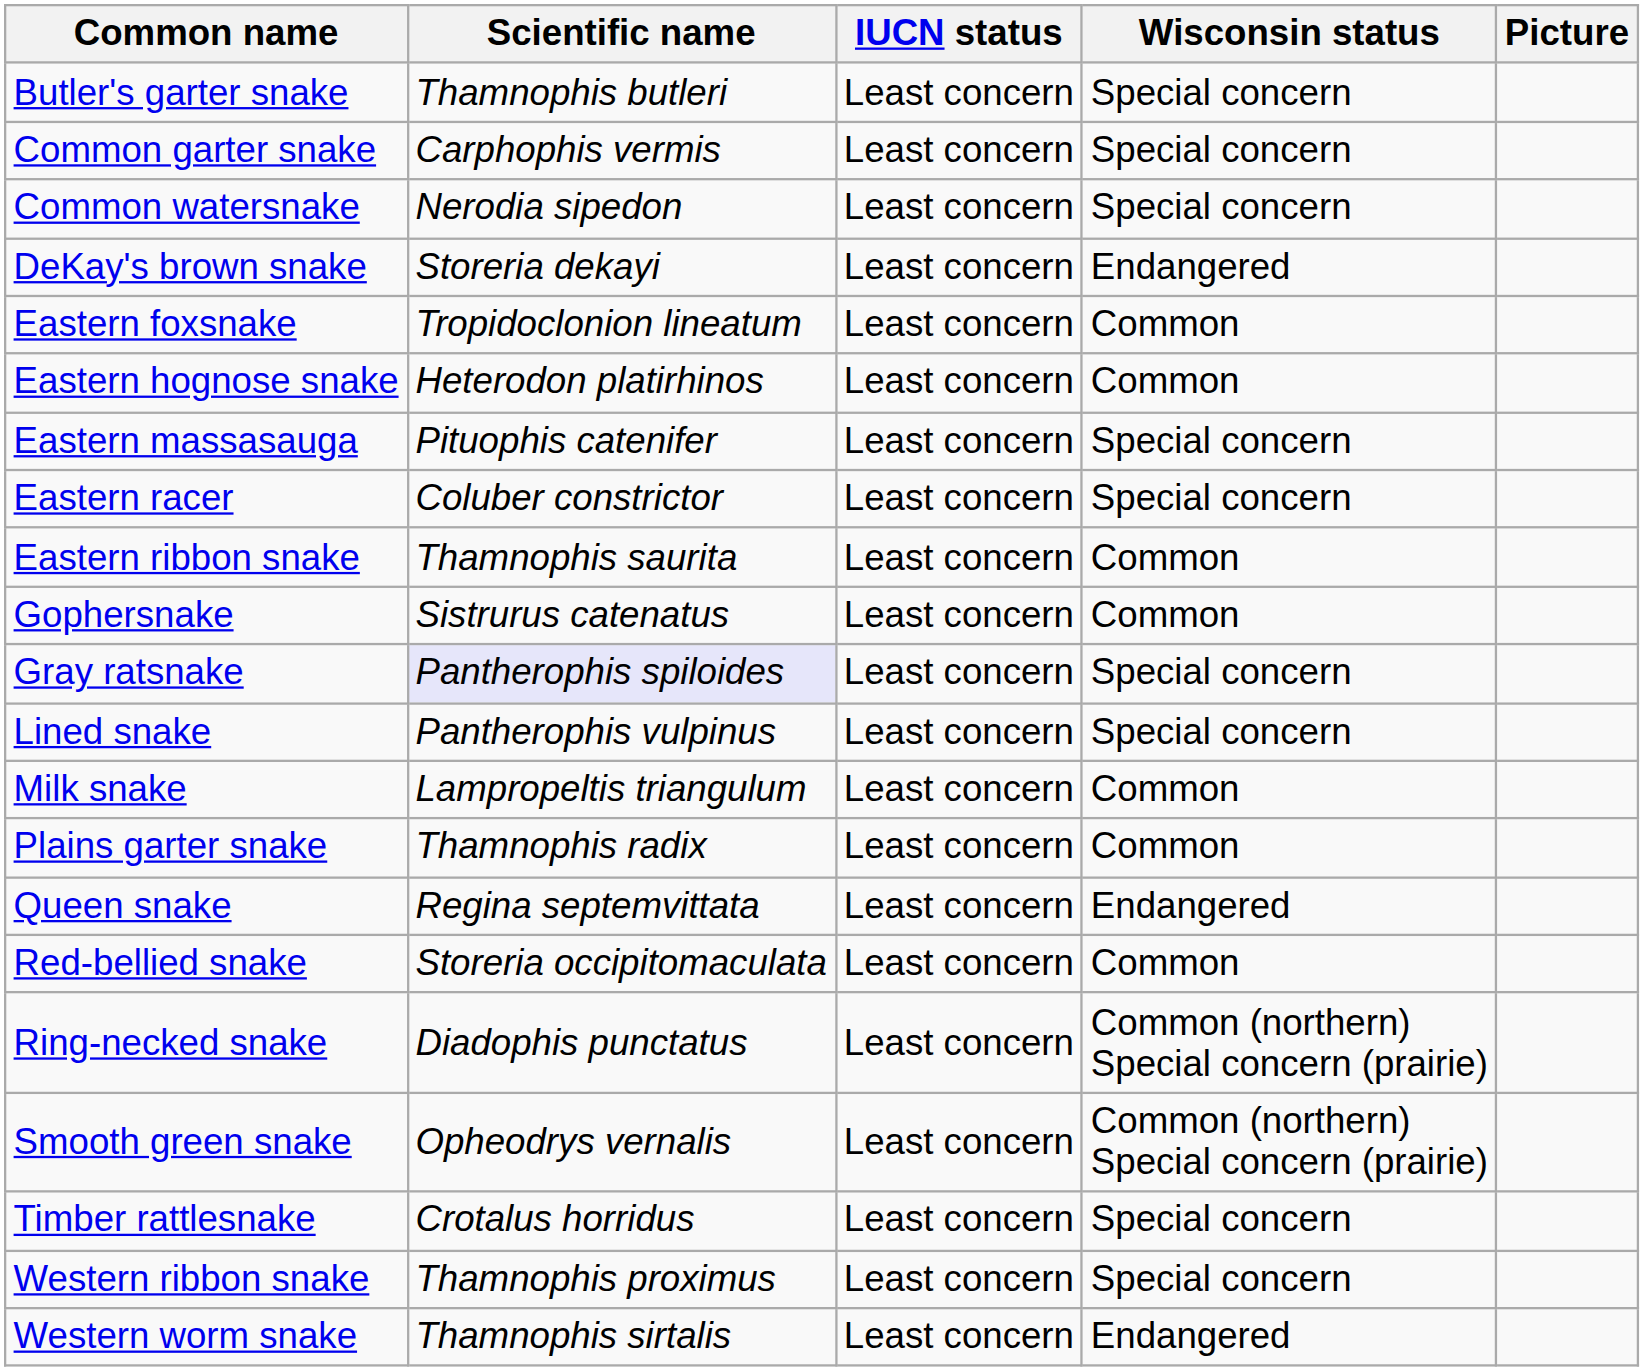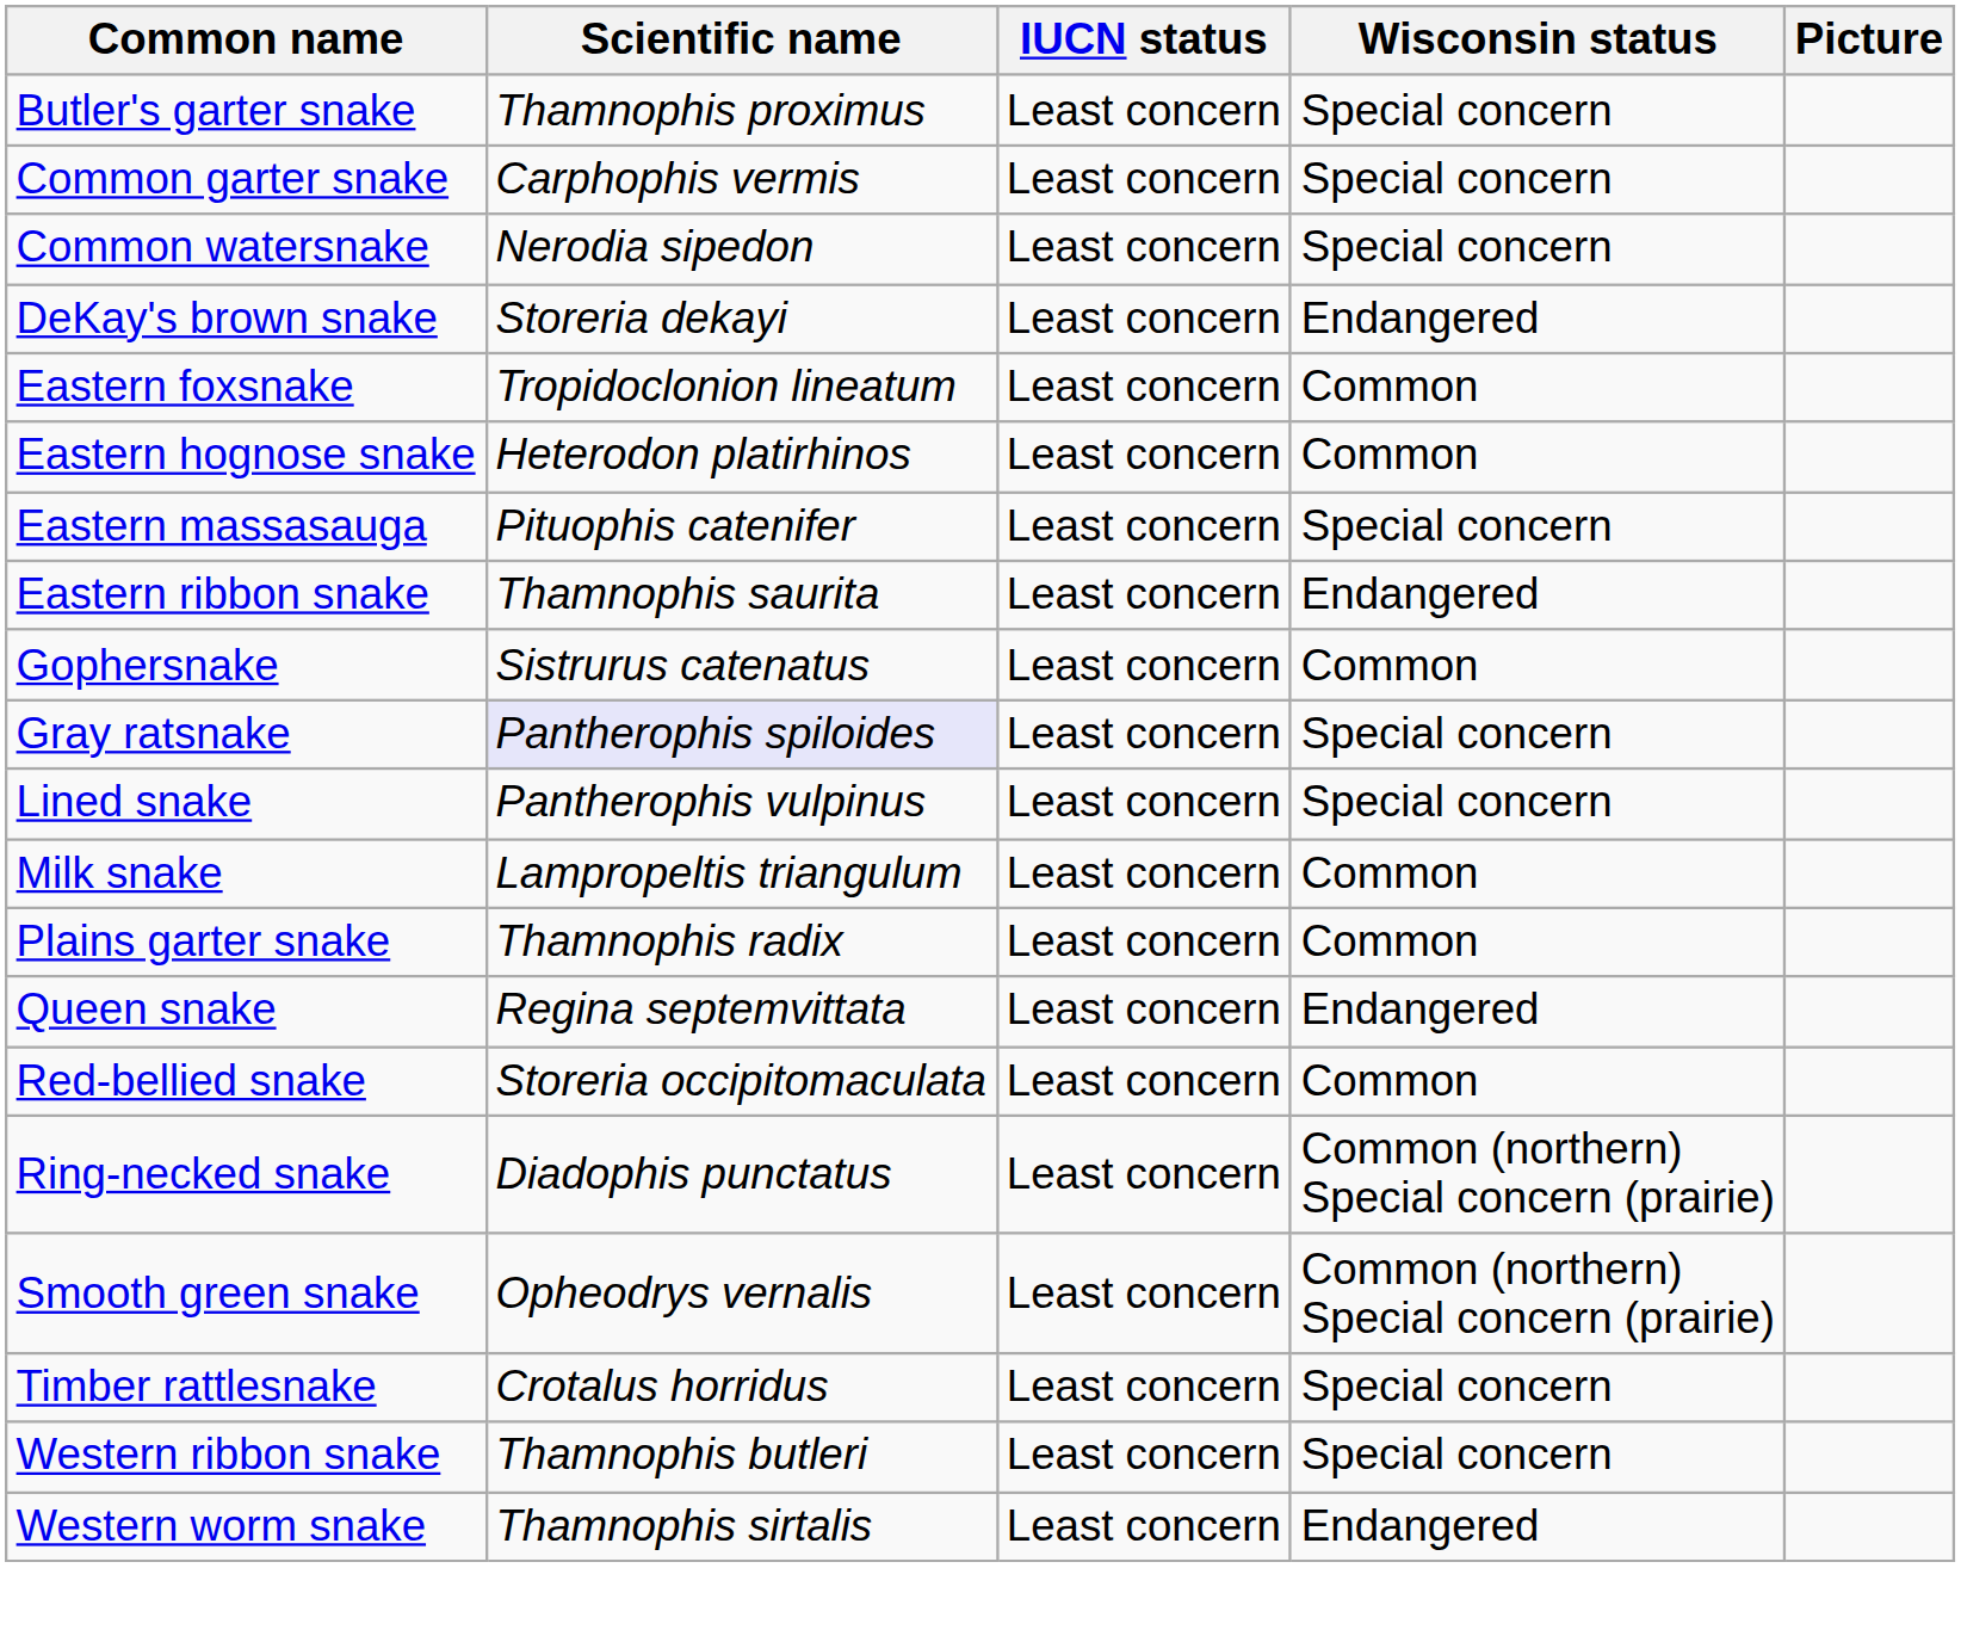 <table class="wikitable">
 <tr>
 <th>Common name</th>
 <th>Scientific name</th>
 <th><a href='#'>IUCN</a> status</th>
 <th>Wisconsin status</th>
 <th>Picture</th>
 </tr>
 <tr>
 <td><a href='#'>Butler's garter snake</a></td>
-<td><em>Thamnophis butleri</em></td>
+<td><em>Thamnophis proximus</em></td>
 <td>Least concern</td>
 <td>Special concern</td>
 <td></td>
 </tr>
 <tr>
 <td><a href='#'>Common garter snake</a></td>
 <td><em>Carphophis vermis</em></td>
 <td>Least concern</td>
 <td>Special concern</td>
 <td></td>
 </tr>
 <tr>
 <td><a href='#'>Common watersnake</a></td>
 <td><em>Nerodia sipedon</em></td>
 <td>Least concern</td>
 <td>Special concern</td>
 <td></td>
 </tr>
 <tr>
 <td><a href='#'>DeKay's brown snake</a></td>
 <td><em>Storeria dekayi</em></td>
 <td>Least concern</td>
 <td>Endangered</td>
 <td></td>
 </tr>
 <tr>
 <td><a href='#'>Eastern foxsnake</a></td>
 <td><em>Tropidoclonion lineatum</em></td>
 <td>Least concern</td>
 <td>Common</td>
 <td></td>
 </tr>
 <tr>
 <td><a href='#'>Eastern hognose snake</a></td>
 <td><em>Heterodon platirhinos</em></td>
 <td>Least concern</td>
 <td>Common</td>
 <td></td>
 </tr>
 <tr>
 <td><a href='#'>Eastern massasauga</a></td>
 <td><em>Pituophis catenifer</em></td>
 <td>Least concern</td>
 <td>Special concern</td>
 <td></td>
 </tr>
 <tr>
-<td><a href='#'>Eastern racer</a></td>
-<td><em>Coluber constrictor</em></td>
-<td>Least concern</td>
-<td>Special concern</td>
-<td></td>
-</tr>
-<tr>
 <td><a href='#'>Eastern ribbon snake</a></td>
 <td><em>Thamnophis saurita</em></td>
 <td>Least concern</td>
-<td>Common</td>
+<td>Endangered</td>
 <td></td>
 </tr>
 <tr>
 <td><a href='#'>Gophersnake</a></td>
 <td><em>Sistrurus catenatus</em></td>
 <td>Least concern</td>
 <td>Common</td>
 <td></td>
 </tr>
 <tr>
 <td><a href='#'>Gray ratsnake</a></td>
 <td style="background: lavender;"><em>Pantherophis spiloides</em></td>
 <td>Least concern</td>
 <td>Special concern</td>
 <td></td>
 </tr>
 <tr>
 <td><a href='#'>Lined snake</a></td>
 <td><em>Pantherophis vulpinus</em></td>
 <td>Least concern</td>
 <td>Special concern</td>
 <td></td>
 </tr>
 <tr>
 <td><a href='#'>Milk snake</a></td>
 <td><em>Lampropeltis triangulum</em></td>
 <td>Least concern</td>
 <td>Common</td>
 <td></td>
 </tr>
 <tr>
 <td><a href='#'>Plains garter snake</a></td>
 <td><em>Thamnophis radix</em></td>
 <td>Least concern</td>
 <td>Common</td>
 <td></td>
 </tr>
 <tr>
 <td><a href='#'>Queen snake</a></td>
 <td><em>Regina septemvittata</em></td>
 <td>Least concern</td>
 <td>Endangered</td>
 <td></td>
 </tr>
 <tr>
 <td><a href='#'>Red-bellied snake</a></td>
 <td><em>Storeria occipitomaculata</em></td>
 <td>Least concern</td>
 <td>Common</td>
 <td></td>
 </tr>
 <tr>
 <td><a href='#'>Ring-necked snake</a></td>
 <td><em>Diadophis punctatus</em></td>
 <td>Least concern</td>
 <td>Common (northern)<br>Special concern (prairie)</td>
 <td></td>
 </tr>
 <tr>
 <td><a href='#'>Smooth green snake</a></td>
 <td><em>Opheodrys vernalis</em></td>
 <td>Least concern</td>
 <td>Common (northern)<br>Special concern (prairie)</td>
 <td></td>
 </tr>
 <tr>
 <td><a href='#'>Timber rattlesnake</a></td>
 <td><em>Crotalus horridus</em></td>
 <td>Least concern</td>
 <td>Special concern</td>
 <td></td>
 </tr>
 <tr>
 <td><a href='#'>Western ribbon snake</a></td>
-<td><em>Thamnophis proximus</em></td>
+<td><em>Thamnophis butleri</em></td>
 <td>Least concern</td>
 <td>Special concern</td>
 <td></td>
 </tr>
 <tr>
 <td><a href='#'>Western worm snake</a></td>
 <td><em>Thamnophis sirtalis</em></td>
 <td>Least concern</td>
 <td>Endangered</td>
 <td></td>
 </tr>
 </table>
